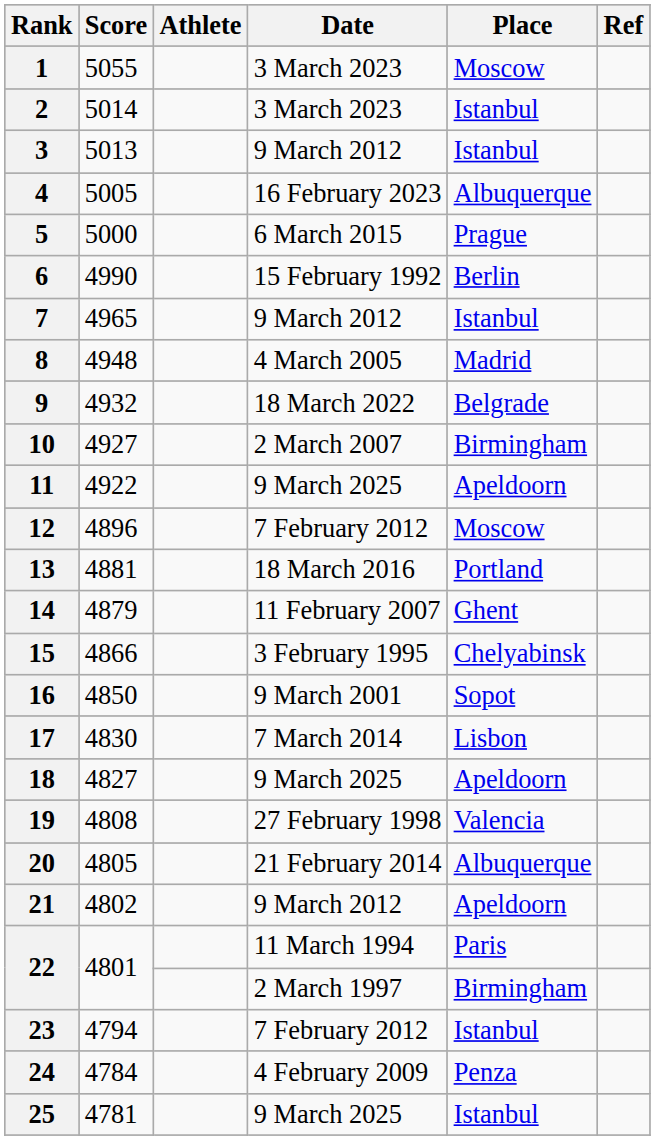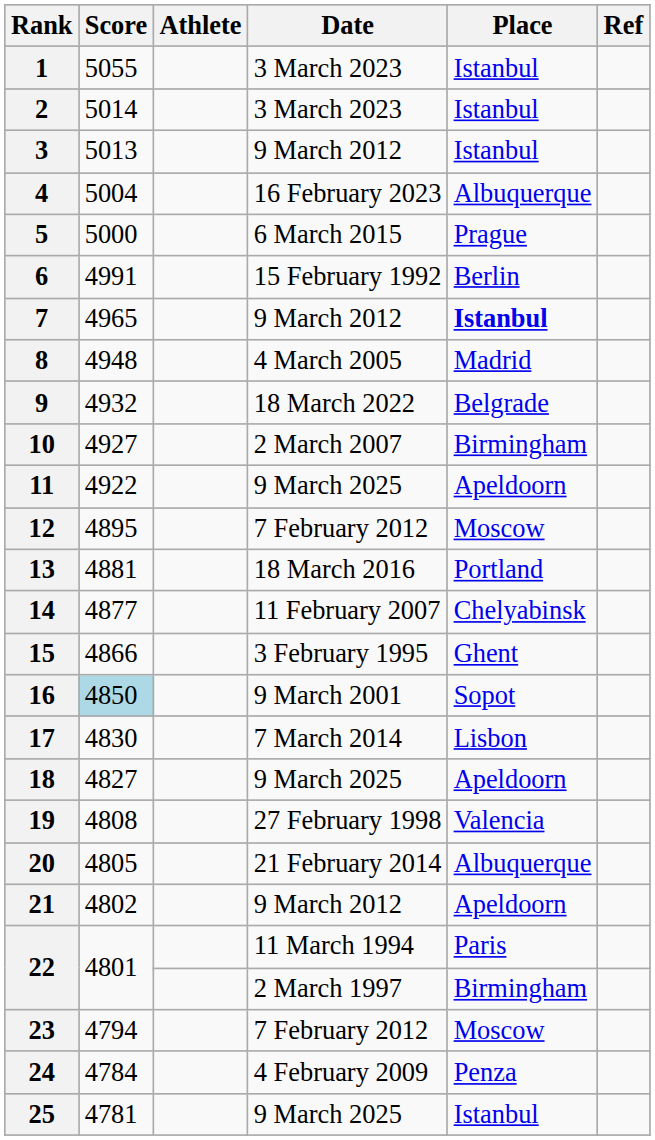 <table class="wikitable">
 <tr>
 <th>Rank</th>
 <th>Score</th>
 <th>Athlete</th>
 <th>Date</th>
 <th>Place</th>
 <th>Ref</th>
 </tr>
 <tr>
 <th>1</th>
 <td>5055</td>
 <td></td>
 <td>3 March 2023</td>
-<td><a href='#'>Moscow</a></td>
+<td><a href='#'>Istanbul</a></td>
 <td></td>
 </tr>
 <tr>
 <th>2</th>
 <td>5014</td>
 <td></td>
 <td>3 March 2023</td>
 <td><a href='#'>Istanbul</a></td>
 <td></td>
 </tr>
 <tr>
 <th>3</th>
 <td>5013</td>
 <td></td>
 <td>9 March 2012</td>
 <td><a href='#'>Istanbul</a></td>
 <td></td>
 </tr>
 <tr>
 <th>4</th>
-<td>5005 </td>
+<td>5004 </td>
 <td></td>
 <td>16 February 2023</td>
 <td><a href='#'>Albuquerque</a></td>
 <td></td>
 </tr>
 <tr>
 <th>5</th>
 <td>5000</td>
 <td></td>
 <td>6 March 2015</td>
 <td><a href='#'>Prague</a></td>
 <td></td>
 </tr>
 <tr>
 <th>6</th>
-<td>4990</td>
+<td>4991</td>
 <td></td>
 <td>15 February 1992</td>
 <td><a href='#'>Berlin</a></td>
 <td></td>
 </tr>
 <tr>
 <th>7</th>
 <td>4965</td>
 <td></td>
 <td>9 March 2012</td>
-<td><a href='#'>Istanbul</a></td>
+<td><strong><a href='#'>Istanbul</a></strong></td>
 <td></td>
 </tr>
 <tr>
 <th>8</th>
 <td>4948</td>
 <td></td>
 <td>4 March 2005</td>
 <td><a href='#'>Madrid</a></td>
 <td></td>
 </tr>
 <tr>
 <th>9</th>
 <td>4932</td>
 <td></td>
 <td>18 March 2022</td>
 <td><a href='#'>Belgrade</a></td>
 <td></td>
 </tr>
 <tr>
 <th>10</th>
 <td>4927</td>
 <td></td>
 <td>2 March 2007</td>
 <td><a href='#'>Birmingham</a></td>
 <td></td>
 </tr>
 <tr>
 <th>11</th>
 <td>4922</td>
 <td></td>
 <td>9 March  2025</td>
 <td><a href='#'>Apeldoorn</a></td>
 <td></td>
 </tr>
 <tr>
 <th>12</th>
-<td>4896</td>
+<td>4895</td>
 <td></td>
 <td>7 February 2012</td>
 <td><a href='#'>Moscow</a></td>
 </tr>
 <tr>
 <th>13</th>
 <td>4881</td>
 <td></td>
 <td>18 March 2016</td>
 <td><a href='#'>Portland</a></td>
 <td></td>
 </tr>
 <tr>
 <th>14</th>
-<td>4879</td>
+<td>4877</td>
 <td></td>
 <td>11 February 2007</td>
-<td><a href='#'>Ghent</a></td>
+<td><a href='#'>Chelyabinsk</a></td>
 <td></td>
 </tr>
 <tr>
 <th>15</th>
 <td>4866</td>
 <td></td>
 <td>3 February 1995</td>
-<td><a href='#'>Chelyabinsk</a></td>
+<td><a href='#'>Ghent</a></td>
 <td></td>
 </tr>
 <tr>
 <th>16</th>
-<td>4850</td>
+<td style="background: lightblue;">4850</td>
 <td></td>
 <td>9 March 2001</td>
 <td><a href='#'>Sopot</a></td>
 <td></td>
 </tr>
 <tr>
 <th>17</th>
 <td>4830</td>
 <td></td>
 <td>7 March 2014</td>
 <td><a href='#'>Lisbon</a></td>
 <td></td>
 </tr>
 <tr>
 <th>18</th>
 <td>4827</td>
 <td></td>
 <td>9 March 2025</td>
 <td><a href='#'>Apeldoorn</a></td>
 <td></td>
 </tr>
 <tr>
 <th>19</th>
 <td>4808</td>
 <td></td>
 <td>27 February 1998</td>
 <td><a href='#'>Valencia</a></td>
 <td></td>
 </tr>
 <tr>
 <th>20</th>
 <td>4805 </td>
 <td></td>
 <td>21 February 2014</td>
 <td><a href='#'>Albuquerque</a></td>
 <td></td>
 </tr>
 <tr>
 <th>21</th>
 <td>4802</td>
 <td></td>
 <td>9 March 2012</td>
 <td><a href='#'>Apeldoorn</a></td>
 <td></td>
 </tr>
 <tr>
 <th rowspan=2>22</th>
 <td rowspan=2>4801</td>
 <td></td>
 <td>11 March 1994</td>
 <td><a href='#'>Paris</a></td>
 <td></td>
 </tr>
 <tr>
 <td></td>
 <td>2 March 1997</td>
 <td><a href='#'>Birmingham</a></td>
 <td></td>
 </tr>
 <tr>
 <th>23</th>
 <td>4794</td>
 <td></td>
 <td>7 February 2012</td>
-<td><a href='#'>Istanbul</a></td>
+<td><a href='#'>Moscow</a></td>
 <td></td>
 </tr>
 <tr>
 <th>24</th>
 <td>4784</td>
 <td></td>
 <td>4 February 2009</td>
 <td><a href='#'>Penza</a></td>
 <td></td>
 </tr>
 <tr>
 <th>25</th>
 <td>4781</td>
 <td></td>
 <td>9 March 2025</td>
 <td><a href='#'>Istanbul</a></td>
 <td></td>
 </tr>
 </table>
